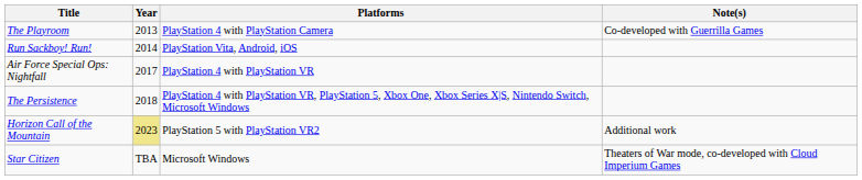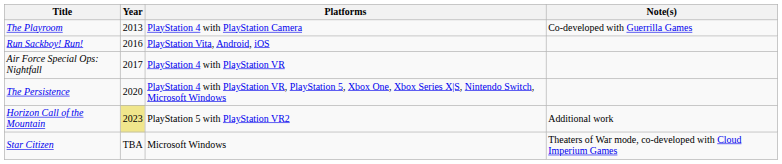 <table class="wikitable sortable" border="1">
 <tr>
 <th style="width: 180px;">Title</th>
 <th>Year</th>
 <th>Platforms</th>
 <th>Note(s)</th>
 </tr>
 <tr>
 <td><em><a href='#'>The Playroom</a></em></td>
 <td>2013</td>
 <td><a href='#'>PlayStation 4</a> with <a href='#'>PlayStation Camera</a></td>
 <td>Co-developed with <a href='#'>Guerrilla Games</a></td>
 </tr>
 <tr>
 <td><em><a href='#'>Run Sackboy! Run!</a></em></td>
-<td>2014</td>
+<td>2016</td>
 <td><a href='#'>PlayStation Vita</a>, <a href='#'>Android</a>, <a href='#'>iOS</a></td>
 <td></td>
 </tr>
 <tr>
 <td><em>Air Force Special Ops: Nightfall</em></td>
 <td>2017</td>
 <td><a href='#'>PlayStation 4</a> with <a href='#'>PlayStation VR</a></td>
 <td></td>
 </tr>
 <tr>
 <td><em><a href='#'>The Persistence</a></em></td>
-<td>2018</td>
+<td>2020</td>
 <td><a href='#'>PlayStation 4</a> with <a href='#'>PlayStation VR</a>, <a href='#'>PlayStation 5</a>, <a href='#'>Xbox One</a>, <a href='#'>Xbox Series X|S</a>, <a href='#'>Nintendo Switch</a>, <a href='#'>Microsoft Windows</a></td>
 <td></td>
 </tr>
 <tr>
 <td><em><a href='#'>Horizon Call of the Mountain</a></em></td>
 <td style="background: khaki;">2023</td>
 <td>PlayStation 5 with <a href='#'>PlayStation VR2</a></td>
 <td>Additional work</td>
 </tr>
 <tr>
 <td><em><a href='#'>Star Citizen</a></em></td>
 <td>TBA</td>
 <td>Microsoft Windows</td>
 <td>Theaters of War mode, co-developed with <a href='#'>Cloud Imperium Games</a></td>
 </tr>
 </table>
